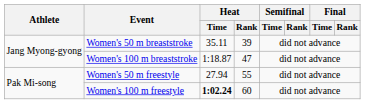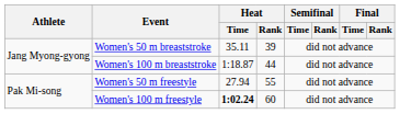 <table class=wikitable style="font-size:90%">
 <tr>
 <th rowspan="2">Athlete</th>
 <th rowspan="2">Event</th>
 <th colspan="2">Heat</th>
 <th colspan="2">Semifinal</th>
 <th colspan="2">Final</th>
 </tr>
 <tr style="font-size:95%">
 <th>Time</th>
 <th>Rank</th>
 <th>Time</th>
 <th>Rank</th>
 <th>Time</th>
 <th>Rank</th>
 </tr>
 <tr align=center>
 <td align=left rowspan=2>Jang Myong-gyong</td>
 <td align=left><a href='#'>Women's 50 m breaststroke</a></td>
 <td>35.11</td>
 <td>39</td>
 <td colspan=4>did not advance</td>
 </tr>
 <tr align=center>
 <td align=left><a href='#'>Women's 100 m breaststroke</a></td>
 <td>1:18.87</td>
-<td>47</td>
+<td>44</td>
 <td colspan=4>did not advance</td>
 </tr>
 <tr align=center>
 <td align=left rowspan=2>Pak Mi-song</td>
 <td align=left><a href='#'>Women's 50 m freestyle</a></td>
 <td>27.94</td>
 <td>55</td>
 <td colspan=4>did not advance</td>
 </tr>
 <tr align=center>
 <td align=left><a href='#'>Women's 100 m freestyle</a></td>
 <td><strong>1:02.24</strong></td>
 <td>60</td>
 <td colspan=4>did not advance</td>
 </tr>
 </table>
